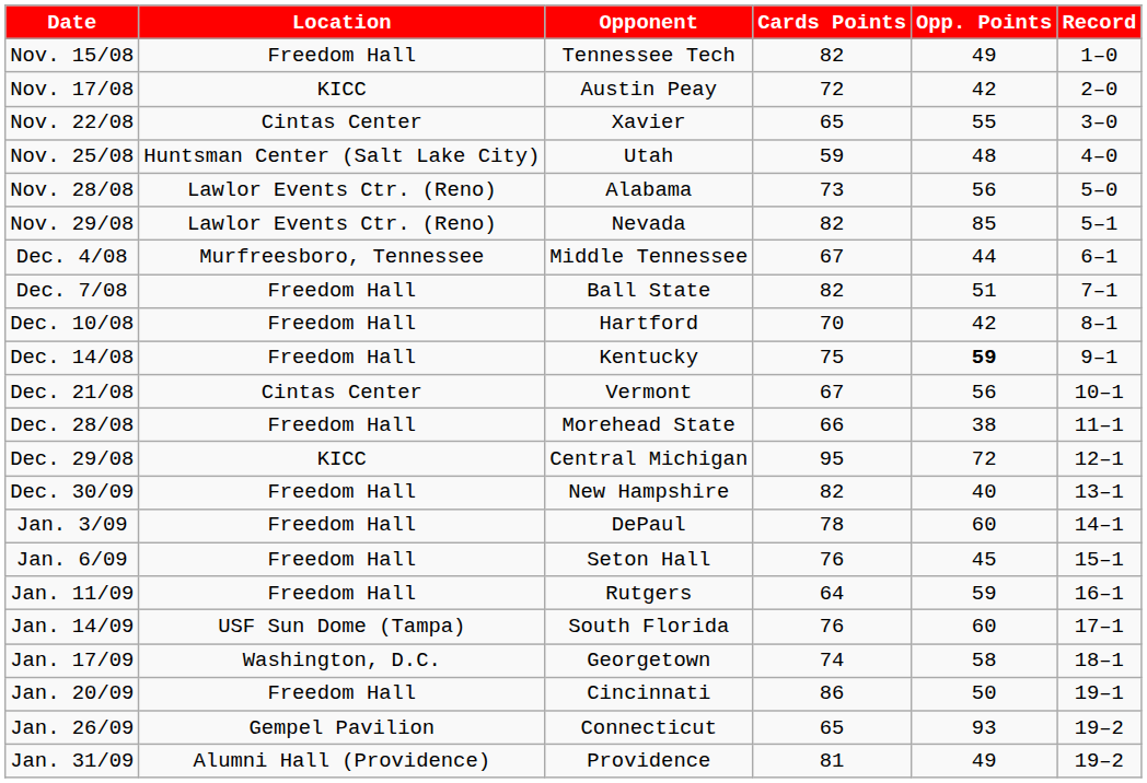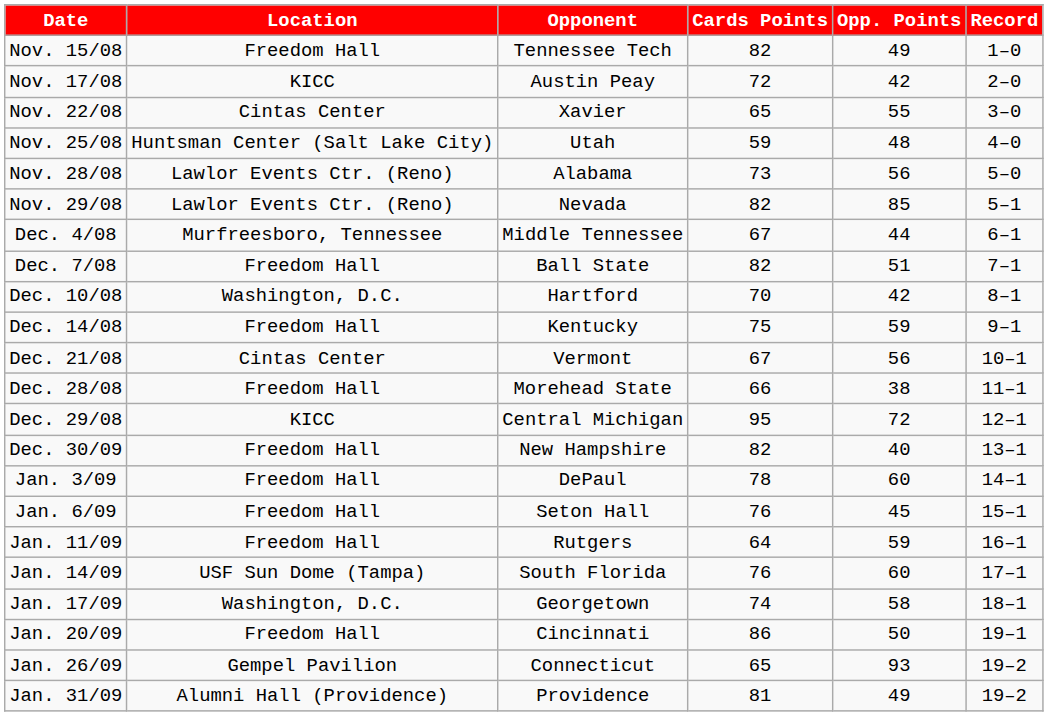 <table class="wikitable" style="text-align:center;">
 <tr>
 <th style="background:red; color:#fff;">Date</th>
 <th style="background:red; color:#fff;">Location</th>
 <th style="background:red; color:#fff;">Opponent</th>
 <th style="background:red; color:#fff;">Cards Points</th>
 <th style="background:red; color:#fff;">Opp. Points</th>
 <th style="background:red; color:#fff;">Record</th>
 </tr>
 <tr>
 <td>Nov. 15/08</td>
 <td>Freedom Hall</td>
 <td>Tennessee Tech</td>
 <td>82</td>
 <td>49</td>
 <td>1–0</td>
 </tr>
 <tr>
 <td>Nov. 17/08</td>
 <td>KICC</td>
 <td>Austin Peay</td>
 <td>72</td>
 <td>42</td>
 <td>2–0</td>
 </tr>
 <tr>
 <td>Nov. 22/08</td>
 <td>Cintas Center</td>
 <td>Xavier</td>
 <td>65</td>
 <td>55</td>
 <td>3–0</td>
 </tr>
 <tr>
 <td>Nov. 25/08</td>
 <td>Huntsman Center (Salt Lake City)</td>
 <td>Utah</td>
 <td>59</td>
 <td>48</td>
 <td>4–0</td>
 </tr>
 <tr>
 <td>Nov. 28/08</td>
 <td>Lawlor Events Ctr. (Reno)</td>
 <td>Alabama</td>
 <td>73</td>
 <td>56</td>
 <td>5–0</td>
 </tr>
 <tr>
 <td>Nov. 29/08</td>
 <td>Lawlor Events Ctr. (Reno)</td>
 <td>Nevada</td>
 <td>82</td>
 <td>85</td>
 <td>5–1</td>
 </tr>
 <tr>
 <td>Dec. 4/08</td>
 <td>Murfreesboro, Tennessee</td>
 <td>Middle Tennessee</td>
 <td>67</td>
 <td>44</td>
 <td>6–1</td>
 </tr>
 <tr>
 <td>Dec. 7/08</td>
 <td>Freedom Hall</td>
 <td>Ball State</td>
 <td>82</td>
 <td>51</td>
 <td>7–1</td>
 </tr>
 <tr>
 <td>Dec. 10/08</td>
-<td>Freedom Hall</td>
+<td>Washington, D.C.</td>
 <td>Hartford</td>
 <td>70</td>
 <td>42</td>
 <td>8–1</td>
 </tr>
 <tr>
 <td>Dec. 14/08</td>
 <td>Freedom Hall</td>
 <td>Kentucky</td>
 <td>75</td>
-<td><strong>59</strong></td>
+<td>59</td>
 <td>9–1</td>
 </tr>
 <tr>
 <td>Dec. 21/08</td>
 <td>Cintas Center</td>
 <td>Vermont</td>
 <td>67</td>
 <td>56</td>
 <td>10–1</td>
 </tr>
 <tr>
 <td>Dec. 28/08</td>
 <td>Freedom Hall</td>
 <td>Morehead State</td>
 <td>66</td>
 <td>38</td>
 <td>11–1</td>
 </tr>
 <tr>
 <td>Dec. 29/08</td>
 <td>KICC</td>
 <td>Central Michigan</td>
 <td>95</td>
 <td>72</td>
 <td>12–1</td>
 </tr>
 <tr>
 <td>Dec. 30/09</td>
 <td>Freedom Hall</td>
 <td>New Hampshire</td>
 <td>82</td>
 <td>40</td>
 <td>13–1</td>
 </tr>
 <tr>
 <td>Jan. 3/09</td>
 <td>Freedom Hall</td>
 <td>DePaul</td>
 <td>78</td>
 <td>60</td>
 <td>14–1</td>
 </tr>
 <tr>
 <td>Jan. 6/09</td>
 <td>Freedom Hall</td>
 <td>Seton Hall</td>
 <td>76</td>
 <td>45</td>
 <td>15–1</td>
 </tr>
 <tr>
 <td>Jan. 11/09</td>
 <td>Freedom Hall</td>
 <td>Rutgers</td>
 <td>64</td>
 <td>59</td>
 <td>16–1</td>
 </tr>
 <tr>
 <td>Jan. 14/09</td>
 <td>USF Sun Dome (Tampa)</td>
 <td>South Florida</td>
 <td>76</td>
 <td>60</td>
 <td>17–1</td>
 </tr>
 <tr>
 <td>Jan. 17/09</td>
 <td>Washington, D.C.</td>
 <td>Georgetown</td>
 <td>74</td>
 <td>58</td>
 <td>18–1</td>
 </tr>
 <tr>
 <td>Jan. 20/09</td>
 <td>Freedom Hall</td>
 <td>Cincinnati</td>
 <td>86</td>
 <td>50</td>
 <td>19–1</td>
 </tr>
 <tr>
 <td>Jan. 26/09</td>
 <td>Gempel Pavilion</td>
 <td>Connecticut</td>
 <td>65</td>
 <td>93</td>
 <td>19–2</td>
 </tr>
 <tr>
 <td>Jan. 31/09</td>
 <td>Alumni Hall (Providence)</td>
 <td>Providence</td>
 <td>81</td>
 <td>49</td>
 <td>19–2</td>
 </tr>
 </table>
